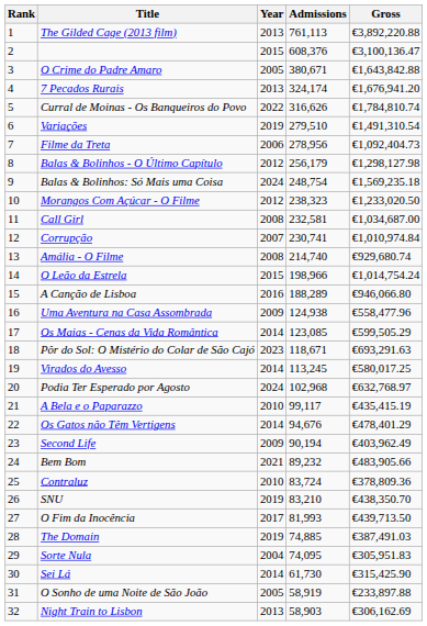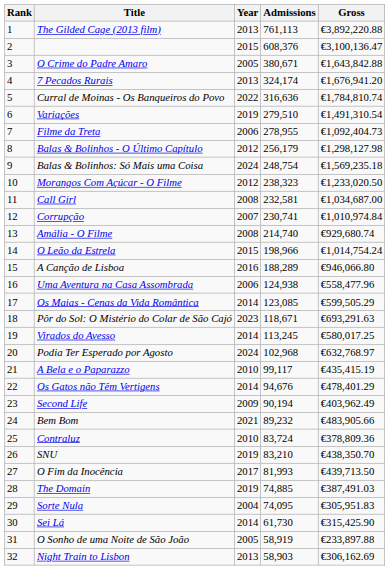 <table class="wikitable sortable"  style="margin:auto; margin:auto;">
 <tr>
 <th>Rank</th>
 <th>Title</th>
 <th>Year</th>
 <th>Admissions</th>
 <th>Gross</th>
 </tr>
 <tr>
 <td>1</td>
 <td><em><a href='#'>The Gilded Cage (2013 film)</a></em></td>
 <td>2013</td>
 <td>761,113</td>
 <td>€3,892,220.88</td>
 </tr>
 <tr>
 <td>2</td>
 <td><em></em></td>
 <td>2015</td>
 <td>608,376</td>
 <td>€3,100,136.47</td>
 </tr>
 <tr>
 <td>3</td>
 <td><em><a href='#'>O Crime do Padre Amaro</a></em></td>
 <td>2005</td>
 <td>380,671</td>
 <td>€1,643,842.88</td>
 </tr>
 <tr>
 <td>4</td>
 <td><em><a href='#'>7 Pecados Rurais</a></em></td>
 <td>2013</td>
 <td>324,174</td>
 <td>€1,676,941.20</td>
 </tr>
 <tr>
 <td>5</td>
 <td><em>Curral de Moinas - Os Banqueiros do Povo</em></td>
 <td>2022</td>
-<td>316,626</td>
+<td>316,636</td>
 <td>€1,784,810.74</td>
 </tr>
 <tr>
 <td>6</td>
 <td><em><a href='#'>Variações</a></em></td>
 <td>2019</td>
 <td>279,510</td>
 <td>€1,491,310.54</td>
 </tr>
 <tr>
 <td>7</td>
 <td><em><a href='#'>Filme da Treta</a></em></td>
 <td>2006</td>
-<td>278,956</td>
+<td>278,955</td>
 <td>€1,092,404.73</td>
 </tr>
 <tr>
 <td>8</td>
 <td><em><a href='#'>Balas & Bolinhos - O Último Capítulo</a></em></td>
 <td>2012</td>
 <td>256,179</td>
 <td>€1,298,127.98</td>
 </tr>
 <tr>
 <td>9</td>
 <td><em>Balas & Bolinhos: Só Mais uma Coisa</em></td>
 <td>2024</td>
 <td>248,754</td>
 <td>€1,569,235.18</td>
 </tr>
 <tr>
 <td>10</td>
 <td><em><a href='#'>Morangos Com Açúcar - O Filme</a></em></td>
 <td>2012</td>
 <td>238,323</td>
 <td>€1,233,020.50</td>
 </tr>
 <tr>
 <td>11</td>
 <td><em><a href='#'>Call Girl</a></em></td>
 <td>2008</td>
 <td>232,581</td>
 <td>€1,034,687.00</td>
 </tr>
 <tr>
 <td>12</td>
 <td><em><a href='#'>Corrupção</a></em></td>
 <td>2007</td>
 <td>230,741</td>
 <td>€1,010,974.84</td>
 </tr>
 <tr>
 <td>13</td>
 <td><em><a href='#'>Amália - O Filme</a></em></td>
 <td>2008</td>
 <td>214,740</td>
 <td>€929,680.74</td>
 </tr>
 <tr>
 <td>14</td>
 <td><em><a href='#'>O Leão da Estrela</a></em></td>
 <td>2015</td>
 <td>198,966</td>
 <td>€1,014,754.24</td>
 </tr>
 <tr>
 <td>15</td>
 <td><em>A Canção de Lisboa</em></td>
 <td>2016</td>
 <td>188,289</td>
 <td>€946,066.80</td>
 </tr>
 <tr>
 <td>16</td>
 <td><em><a href='#'>Uma Aventura na Casa Assombrada</a></em></td>
-<td>2009</td>
+<td>2006</td>
 <td>124,938</td>
 <td>€558,477.96</td>
 </tr>
 <tr>
 <td>17</td>
 <td><em><a href='#'>Os Maias - Cenas da Vida Romântica</a></em></td>
 <td>2014</td>
 <td>123,085</td>
 <td>€599,505.29</td>
 </tr>
 <tr>
 <td>18</td>
 <td><em>Pôr do Sol: O Mistério do Colar de São Cajó</em></td>
 <td>2023</td>
 <td>118,671</td>
 <td>€693,291.63</td>
 </tr>
 <tr>
 <td>19</td>
 <td><em><a href='#'>Virados do Avesso</a></em></td>
 <td>2014</td>
 <td>113,245</td>
 <td>€580,017.25</td>
 </tr>
 <tr>
 <td>20</td>
 <td><em>Podia Ter Esperado por Agosto</em></td>
 <td>2024</td>
 <td>102,968</td>
 <td>€632,768.97</td>
 </tr>
 <tr>
 <td>21</td>
 <td><em><a href='#'>A Bela e o Paparazzo</a></em></td>
 <td>2010</td>
 <td>99,117</td>
 <td>€435,415.19</td>
 </tr>
 <tr>
 <td>22</td>
 <td><em><a href='#'>Os Gatos não Têm Vertigens</a></em></td>
 <td>2014</td>
 <td>94,676</td>
 <td>€478,401.29</td>
 </tr>
 <tr>
 <td>23</td>
 <td><em><a href='#'>Second Life</a></em></td>
 <td>2009</td>
 <td>90,194</td>
 <td>€403,962.49</td>
 </tr>
 <tr>
 <td>24</td>
 <td><em>Bem Bom</em></td>
 <td>2021</td>
 <td>89,232</td>
 <td>€483,905.66</td>
 </tr>
 <tr>
 <td>25</td>
 <td><em><a href='#'>Contraluz</a></em></td>
 <td>2010</td>
 <td>83,724</td>
 <td>€378,809.36</td>
 </tr>
 <tr>
 <td>26</td>
 <td><em>SNU</em></td>
 <td>2019</td>
 <td>83,210</td>
 <td>€438,350.70</td>
 </tr>
 <tr>
 <td>27</td>
 <td><em>O Fim da Inocência</em></td>
 <td>2017</td>
 <td>81,993</td>
 <td>€439,713.50</td>
 </tr>
 <tr>
 <td>28</td>
 <td><em><a href='#'>The Domain</a></em></td>
 <td>2019</td>
 <td>74,885</td>
 <td>€387,491.03</td>
 </tr>
 <tr>
 <td>29</td>
 <td><em><a href='#'>Sorte Nula</a></em></td>
 <td>2004</td>
 <td>74,095</td>
 <td>€305,951.83</td>
 </tr>
 <tr>
 <td>30</td>
 <td><em><a href='#'>Sei Lá</a></em></td>
 <td>2014</td>
 <td>61,730</td>
 <td>€315,425.90</td>
 </tr>
 <tr>
 <td>31</td>
 <td><em>O Sonho de uma Noite de São João</em></td>
 <td>2005</td>
 <td>58,919</td>
 <td>€233,897.88</td>
 </tr>
 <tr>
 <td>32</td>
 <td><em><a href='#'>Night Train to Lisbon</a></em></td>
 <td>2013</td>
 <td>58,903</td>
 <td>€306,162.69</td>
 </tr>
 </table>
